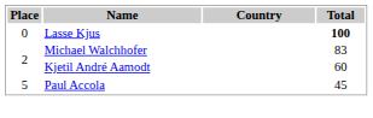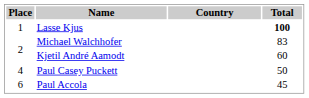 <table border="0" style="border: 1px solid #999; background-color:#FFFFFF; text-align:left; font-size:86%; line-height:15px;">
 <tr align="center" bgcolor="#CCCCCC">
 <th width=35>Place</th>
 <th width=170>Name</th>
 <th width=120>Country</th>
 <th width=50>Total</th>
 </tr>
 <tr>
-<td align=center>0</td>
+<td align=center>1</td>
 <td><a href='#'>Lasse Kjus</a></td>
 <td></td>
 <td align=center><strong>100</strong></td>
 </tr>
 <tr>
 <td rowspan=2 align=center>2</td>
 <td><a href='#'>Michael Walchhofer</a></td>
 <td></td>
 <td align=center>83</td>
 </tr>
 <tr>
 <td><a href='#'>Kjetil André Aamodt</a></td>
 <td></td>
 <td align=center>60</td>
 </tr>
 <tr>
-<td align=center>5</td>
+<td align=center>4</td>
+<td><a href='#'>Paul Casey Puckett</a></td>
+<td></td>
+<td align=center>50</td>
+</tr>
+<tr>
+<td align=center>6</td>
 <td><a href='#'>Paul Accola</a></td>
 <td></td>
 <td align=center>45</td>
 </tr>
 </table>
